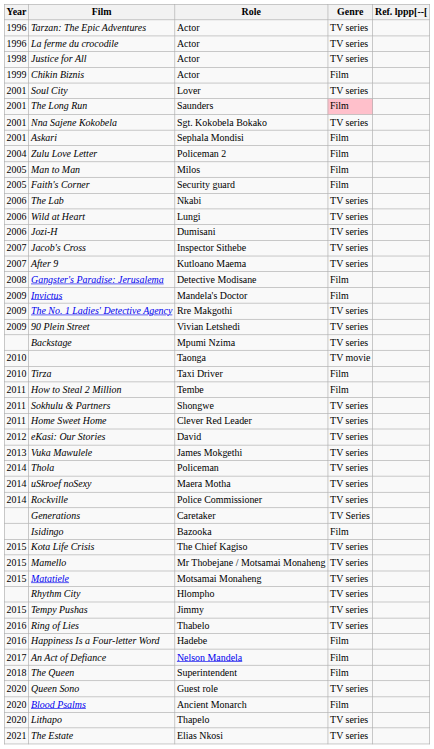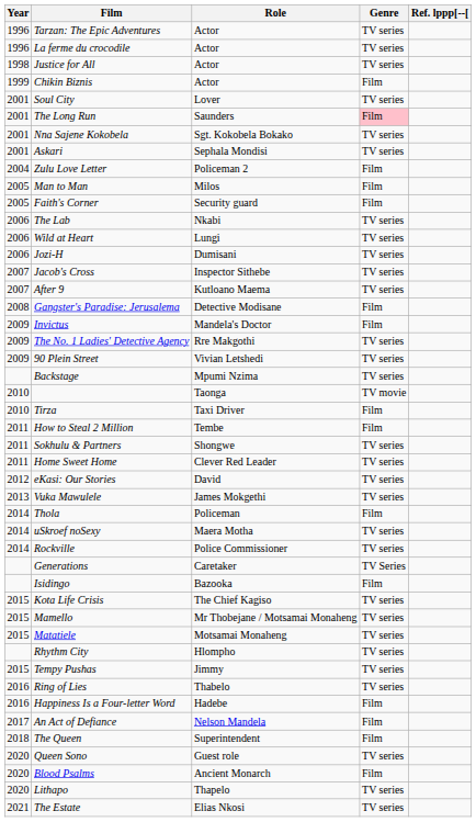 <table class="wikitable">
 <tr>
 <th>Year</th>
 <th>Film</th>
 <th>Role</th>
 <th>Genre</th>
 <th>Ref. lppp[--[</th>
 </tr>
 <tr>
 <td>1996</td>
 <td><em>Tarzan: The Epic Adventures</em></td>
 <td>Actor</td>
 <td>TV series</td>
 <td></td>
 </tr>
 <tr>
 <td>1996</td>
 <td><em>La ferme du crocodile</em></td>
 <td>Actor</td>
 <td>TV series</td>
 <td></td>
 </tr>
 <tr>
 <td>1998</td>
 <td><em>Justice for All</em></td>
 <td>Actor</td>
 <td>TV series</td>
 <td></td>
 </tr>
 <tr>
 <td>1999</td>
 <td><em>Chikin Biznis</em></td>
 <td>Actor</td>
 <td>Film</td>
 <td></td>
 </tr>
 <tr>
 <td>2001</td>
 <td><em>Soul City</em></td>
 <td>Lover</td>
 <td>TV series</td>
 <td></td>
 </tr>
 <tr>
 <td>2001</td>
 <td><em>The Long Run</em></td>
 <td>Saunders</td>
 <td style="background: pink;">Film</td>
 <td></td>
 </tr>
 <tr>
 <td>2001</td>
 <td><em>Nna Sajene Kokobela</em></td>
 <td>Sgt. Kokobela Bokako</td>
 <td>TV series</td>
 <td></td>
 </tr>
 <tr>
 <td>2001</td>
 <td><em>Askari</em></td>
 <td>Sephala Mondisi</td>
-<td>Film</td>
+<td>TV series</td>
 <td></td>
 </tr>
 <tr>
 <td>2004</td>
 <td><em>Zulu Love Letter</em></td>
 <td>Policeman 2</td>
 <td>Film</td>
 <td></td>
 </tr>
 <tr>
 <td>2005</td>
 <td><em>Man to Man</em></td>
 <td>Milos</td>
 <td>Film</td>
 <td></td>
 </tr>
 <tr>
 <td>2005</td>
 <td><em>Faith's Corner</em></td>
 <td>Security guard</td>
 <td>Film</td>
 <td></td>
 </tr>
 <tr>
 <td>2006</td>
 <td><em>The Lab</em></td>
 <td>Nkabi</td>
 <td>TV series</td>
 <td></td>
 </tr>
 <tr>
 <td>2006</td>
 <td><em>Wild at Heart</em></td>
 <td>Lungi</td>
 <td>TV series</td>
 <td></td>
 </tr>
 <tr>
 <td>2006</td>
 <td><em>Jozi-H</em></td>
 <td>Dumisani</td>
 <td>TV series</td>
 <td></td>
 </tr>
 <tr>
 <td>2007</td>
 <td><em>Jacob's Cross</em></td>
 <td>Inspector Sithebe</td>
 <td>TV series</td>
 <td></td>
 </tr>
 <tr>
 <td>2007</td>
 <td><em>After 9</em></td>
 <td>Kutloano Maema</td>
 <td>TV series</td>
 <td></td>
 </tr>
 <tr>
 <td>2008</td>
 <td><em><a href='#'>Gangster's Paradise: Jerusalema</a></em></td>
 <td>Detective Modisane</td>
 <td>Film</td>
 <td></td>
 </tr>
 <tr>
 <td>2009</td>
 <td><em><a href='#'>Invictus</a></em></td>
 <td>Mandela's Doctor</td>
 <td>Film</td>
 <td></td>
 </tr>
 <tr>
 <td>2009</td>
 <td><em><a href='#'>The No. 1 Ladies' Detective Agency</a></em></td>
 <td>Rre Makgothi</td>
 <td>TV series</td>
 <td></td>
 </tr>
 <tr>
 <td>2009</td>
 <td><em>90 Plein Street</em></td>
 <td>Vivian Letshedi</td>
 <td>TV series</td>
 <td></td>
 </tr>
 <tr>
 <td></td>
 <td><em>Backstage</em></td>
 <td>Mpumi Nzima</td>
 <td>TV series</td>
 <td></td>
 </tr>
 <tr>
 <td>2010</td>
 <td><em></em></td>
 <td>Taonga</td>
 <td>TV movie</td>
 <td></td>
 </tr>
 <tr>
 <td>2010</td>
 <td><em>Tirza</em></td>
 <td>Taxi Driver</td>
 <td>Film</td>
 <td></td>
 </tr>
 <tr>
 <td>2011</td>
 <td><em>How to Steal 2 Million</em></td>
 <td>Tembe</td>
 <td>Film</td>
 <td></td>
 </tr>
 <tr>
 <td>2011</td>
 <td><em>Sokhulu & Partners</em></td>
 <td>Shongwe</td>
 <td>TV series</td>
 <td></td>
 </tr>
 <tr>
 <td>2011</td>
 <td><em>Home Sweet Home</em></td>
 <td>Clever Red Leader</td>
 <td>TV series</td>
 <td></td>
 </tr>
 <tr>
 <td>2012</td>
 <td><em>eKasi: Our Stories</em></td>
 <td>David</td>
 <td>TV series</td>
 <td></td>
 </tr>
 <tr>
 <td>2013</td>
 <td><em>Vuka Mawulele</em></td>
 <td>James Mokgethi</td>
 <td>TV series</td>
 <td></td>
 </tr>
 <tr>
 <td>2014</td>
 <td><em>Thola</em></td>
 <td>Policeman</td>
-<td>TV series</td>
+<td>Film</td>
 <td></td>
 </tr>
 <tr>
 <td>2014</td>
 <td><em>uSkroef noSexy</em></td>
 <td>Maera Motha</td>
 <td>TV series</td>
 <td></td>
 </tr>
 <tr>
 <td>2014</td>
 <td><em>Rockville</em></td>
 <td>Police Commissioner</td>
 <td>TV series</td>
 <td></td>
 </tr>
 <tr>
 <td></td>
 <td><em>Generations</em></td>
 <td>Caretaker</td>
 <td>TV Series</td>
 <td></td>
 </tr>
 <tr>
 <td></td>
 <td><em>Isidingo</em></td>
 <td>Bazooka</td>
 <td>Film</td>
 <td></td>
 </tr>
 <tr>
 <td>2015</td>
 <td><em>Kota Life Crisis</em></td>
 <td>The Chief Kagiso</td>
 <td>TV series</td>
 <td></td>
 </tr>
 <tr>
 <td>2015</td>
 <td><em>Mamello</em></td>
 <td>Mr Thobejane / Motsamai Monaheng</td>
 <td>TV series</td>
 <td></td>
 </tr>
 <tr>
 <td>2015</td>
 <td><em><a href='#'>Matatiele</a></em></td>
 <td>Motsamai Monaheng</td>
 <td>TV series</td>
 <td></td>
 </tr>
 <tr>
 <td></td>
 <td><em>Rhythm City</em></td>
 <td>Hlompho</td>
 <td>TV series</td>
 <td></td>
 </tr>
 <tr>
 <td>2015</td>
 <td><em>Tempy Pushas</em></td>
 <td>Jimmy</td>
 <td>TV series</td>
 <td></td>
 </tr>
 <tr>
 <td>2016</td>
 <td><em>Ring of Lies</em></td>
 <td>Thabelo</td>
 <td>TV series</td>
 <td></td>
 </tr>
 <tr>
 <td>2016</td>
 <td><em>Happiness Is a Four-letter Word</em></td>
 <td>Hadebe</td>
 <td>Film</td>
 <td></td>
 </tr>
 <tr>
 <td>2017</td>
 <td><em>An Act of Defiance</em></td>
 <td><a href='#'>Nelson Mandela</a></td>
 <td>Film</td>
 <td></td>
 </tr>
 <tr>
 <td>2018</td>
 <td><em>The Queen</em></td>
 <td>Superintendent</td>
 <td>Film</td>
 <td></td>
 </tr>
 <tr>
 <td>2020</td>
 <td><em>Queen Sono</em></td>
 <td>Guest role</td>
 <td>TV series</td>
 <td></td>
 </tr>
 <tr>
 <td>2020</td>
 <td><em><a href='#'>Blood Psalms</a></em></td>
 <td>Ancient Monarch</td>
 <td>Film</td>
 <td></td>
 </tr>
 <tr>
 <td>2020</td>
 <td><em>Lithapo</em></td>
 <td>Thapelo</td>
 <td>TV series</td>
 <td></td>
 </tr>
 <tr>
 <td>2021</td>
 <td><em>The Estate</em></td>
 <td>Elias Nkosi</td>
 <td>TV series</td>
 <td></td>
 </tr>
 </table>
